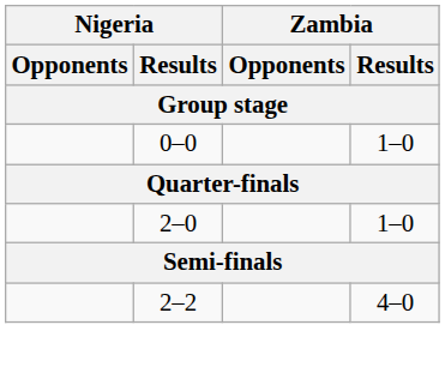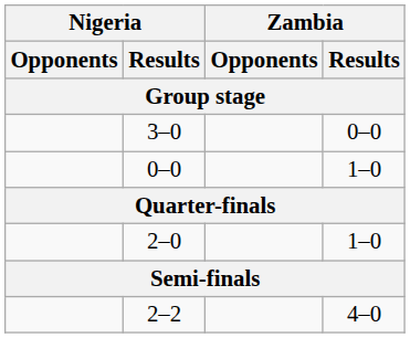 <table class="wikitable">
 <tr>
 <th colspan=2>Nigeria</th>
 <th colspan=2>Zambia</th>
 </tr>
 <tr>
 <th>Opponents</th>
 <th>Results</th>
 <th>Opponents</th>
 <th>Results</th>
 </tr>
 <tr>
 <th colspan=4>Group stage</th>
+</tr>
+<tr>
+<td></td>
+<td align=center>3–0</td>
+<td></td>
+<td align=center>0–0</td>
 </tr>
 <tr>
 <td></td>
 <td align=center>0–0</td>
 <td></td>
 <td align=center>1–0</td>
 </tr>
 <tr>
 <th colspan=4>Quarter-finals</th>
 </tr>
 <tr>
 <td></td>
 <td align=center>2–0</td>
 <td></td>
 <td align=center>1–0</td>
 </tr>
 <tr>
 <th colspan=4>Semi-finals</th>
 </tr>
 <tr>
 <td></td>
 <td align=center>2–2 </td>
 <td></td>
 <td align=center>4–0</td>
 </tr>
 </table>
